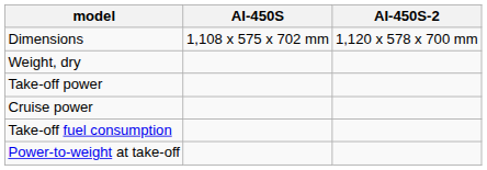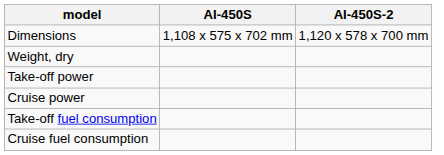 <table class="wikitable">
 <tr>
 <th>model</th>
 <th>AI-450S</th>
 <th>AI-450S-2</th>
 </tr>
 <tr>
 <td>Dimensions</td>
 <td>1,108 х 575 х 702 mm</td>
 <td>1,120 х 578 х 700 mm</td>
 </tr>
 <tr>
 <td>Weight, dry</td>
 <td></td>
 <td></td>
 </tr>
 <tr>
 <td>Take-off power</td>
 <td></td>
 <td></td>
 </tr>
 <tr>
 <td>Cruise power</td>
 <td></td>
 <td></td>
 </tr>
 <tr>
 <td>Take-off <a href='#'>fuel consumption</a></td>
 <td></td>
 <td></td>
 </tr>
 <tr>
-<td><a href='#'>Power-to-weight</a> at take-off</td>
+<td>Cruise fuel consumption</td>
 <td></td>
 <td></td>
 </tr>
 </table>
